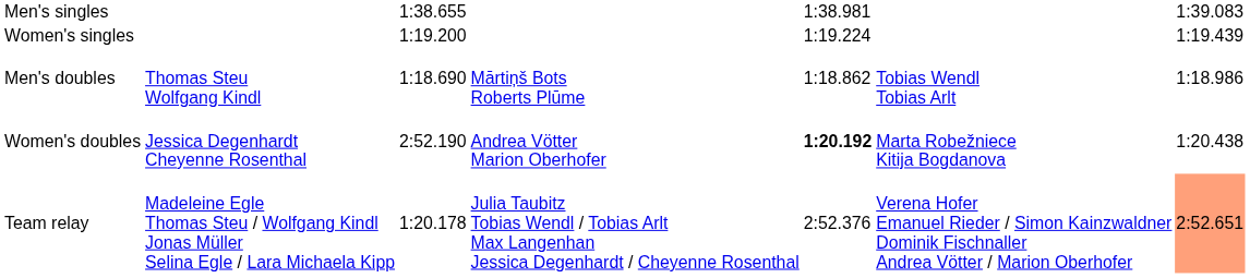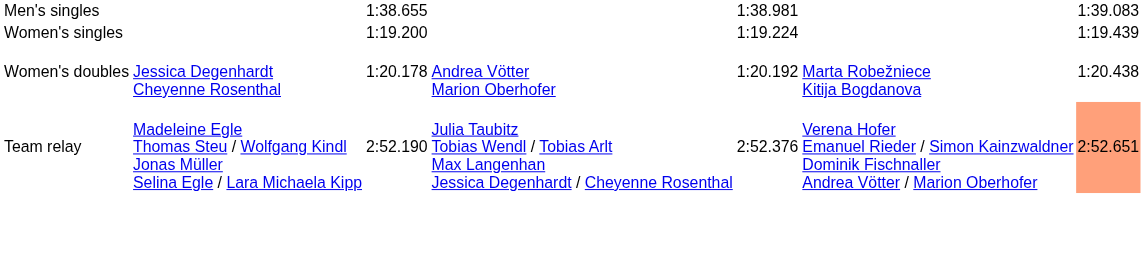 <table>
 <tr>
 <td>Men's singles</td>
 <td></td>
 <td>1:38.655</td>
 <td></td>
 <td>1:38.981</td>
 <td></td>
 <td>1:39.083</td>
 </tr>
 <tr>
 <td>Women's singles</td>
 <td></td>
 <td>1:19.200</td>
 <td></td>
 <td>1:19.224</td>
 <td></td>
 <td>1:19.439</td>
 </tr>
 <tr>
-<td>Men's doubles</td>
-<td><br><a href='#'>Thomas Steu</a><br><a href='#'>Wolfgang Kindl</a></td>
-<td>1:18.690</td>
-<td><br><a href='#'>Mārtiņš Bots</a><br><a href='#'>Roberts Plūme</a></td>
-<td>1:18.862</td>
-<td><br><a href='#'>Tobias Wendl</a><br><a href='#'>Tobias Arlt</a></td>
-<td>1:18.986</td>
-</tr>
-<tr>
 <td>Women's doubles</td>
 <td><br><a href='#'>Jessica Degenhardt</a><br><a href='#'>Cheyenne Rosenthal</a></td>
-<td>2:52.190</td>
+<td>1:20.178</td>
 <td><br><a href='#'>Andrea Vötter</a><br><a href='#'>Marion Oberhofer</a></td>
-<td><strong>1:20.192</strong></td>
+<td>1:20.192</td>
 <td><br><a href='#'>Marta Robežniece</a><br><a href='#'>Kitija Bogdanova</a></td>
 <td>1:20.438</td>
 </tr>
 <tr>
 <td>Team relay</td>
 <td><br><a href='#'>Madeleine Egle</a><br><a href='#'>Thomas Steu</a> / <a href='#'>Wolfgang Kindl</a><br><a href='#'>Jonas Müller</a><br><a href='#'>Selina Egle</a> / <a href='#'>Lara Michaela Kipp</a></td>
-<td>1:20.178</td>
+<td>2:52.190</td>
 <td><br><a href='#'>Julia Taubitz</a><br><a href='#'>Tobias Wendl</a> / <a href='#'>Tobias Arlt</a><br><a href='#'>Max Langenhan</a><br><a href='#'>Jessica Degenhardt</a> / <a href='#'>Cheyenne Rosenthal</a></td>
 <td>2:52.376</td>
 <td><br><a href='#'>Verena Hofer</a><br><a href='#'>Emanuel Rieder</a> / <a href='#'>Simon Kainzwaldner</a><br><a href='#'>Dominik Fischnaller</a><br><a href='#'>Andrea Vötter</a> / <a href='#'>Marion Oberhofer</a></td>
 <td style="background: lightsalmon;">2:52.651</td>
 </tr>
 </table>
